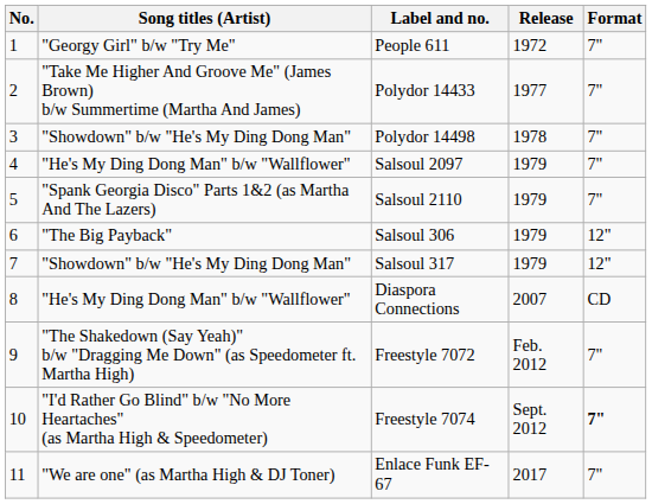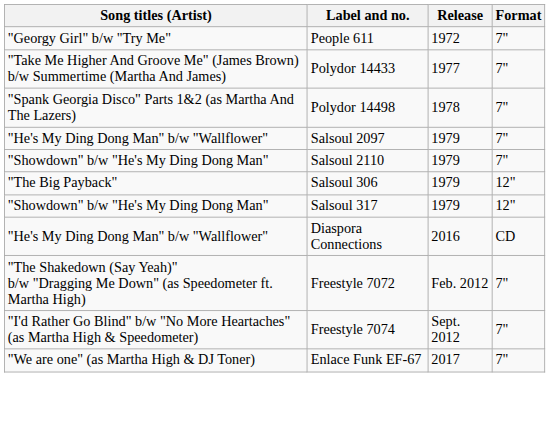 <table class="wikitable">
 <tr>
-<th>No.</th>
 <th>Song titles (Artist)</th>
 <th>Label and no.</th>
 <th>Release</th>
 <th>Format</th>
 </tr>
 <tr>
-<td>1</td>
 <td>"Georgy Girl" b/w "Try Me"</td>
 <td>People 611</td>
 <td>1972</td>
 <td>7"</td>
 </tr>
 <tr>
-<td>2</td>
 <td>"Take Me Higher And Groove Me" (James Brown)<br>b/w Summertime (Martha And James)</td>
 <td>Polydor 14433</td>
 <td>1977</td>
 <td>7"</td>
 </tr>
 <tr>
-<td>3</td>
-<td>"Showdown" b/w "He's My Ding Dong Man"</td>
+<td>"Spank Georgia Disco" Parts 1&2 (as Martha And The Lazers)</td>
 <td>Polydor 14498</td>
 <td>1978</td>
 <td>7"</td>
 </tr>
 <tr>
-<td>4</td>
 <td>"He's My Ding Dong Man" b/w "Wallflower"</td>
 <td>Salsoul 2097</td>
 <td>1979</td>
 <td>7"</td>
 </tr>
 <tr>
-<td>5</td>
-<td>"Spank Georgia Disco" Parts 1&2 (as Martha And The Lazers)</td>
+<td>"Showdown" b/w "He's My Ding Dong Man"</td>
 <td>Salsoul 2110</td>
 <td>1979</td>
 <td>7"</td>
 </tr>
 <tr>
-<td>6</td>
 <td>"The Big Payback"</td>
 <td>Salsoul 306</td>
 <td>1979</td>
 <td>12"</td>
 </tr>
 <tr>
-<td>7</td>
 <td>"Showdown" b/w "He's My Ding Dong Man"</td>
 <td>Salsoul 317</td>
 <td>1979</td>
 <td>12"</td>
 </tr>
 <tr>
-<td>8</td>
 <td>"He's My Ding Dong Man" b/w "Wallflower"</td>
 <td>Diaspora Connections</td>
-<td>2007</td>
+<td>2016</td>
 <td>CD</td>
 </tr>
 <tr>
-<td>9</td>
 <td>"The Shakedown (Say Yeah)" <br>b/w "Dragging Me Down" (as Speedometer ft. Martha High)</td>
 <td>Freestyle 7072</td>
 <td>Feb. 2012</td>
 <td>7"</td>
 </tr>
 <tr>
-<td>10</td>
 <td>"I'd Rather Go Blind" b/w "No More Heartaches" <br>(as Martha High & Speedometer)</td>
 <td>Freestyle 7074</td>
 <td>Sept. 2012</td>
-<td><strong>7"</strong></td>
+<td>7"</td>
 </tr>
 <tr>
-<td>11</td>
 <td>"We are one" (as Martha High & DJ Toner)</td>
 <td>Enlace Funk EF-67</td>
 <td>2017</td>
 <td>7"</td>
 </tr>
 </table>
